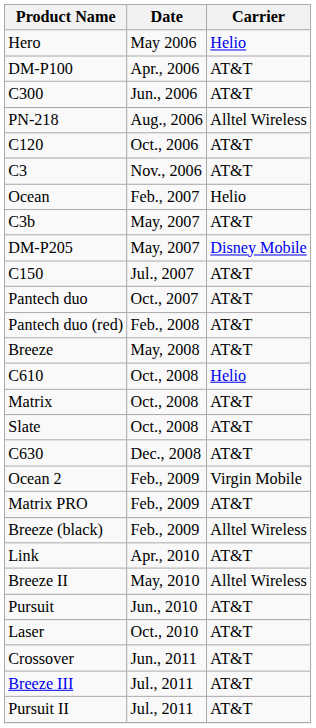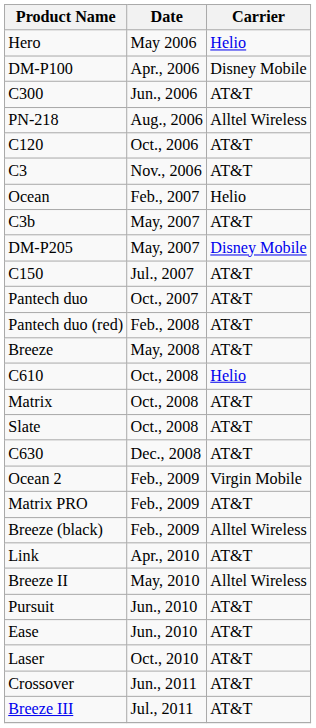 <table class="wikitable">
 <tr>
 <th>Product Name</th>
 <th>Date</th>
 <th>Carrier</th>
 </tr>
 <tr>
 <td>Hero</td>
 <td>May 2006</td>
 <td><a href='#'>Helio</a></td>
 </tr>
 <tr>
 <td>DM-P100</td>
 <td>Apr., 2006</td>
-<td>AT&T</td>
+<td>Disney Mobile</td>
 </tr>
 <tr>
 <td>C300</td>
 <td>Jun., 2006</td>
 <td>AT&T</td>
 </tr>
 <tr>
 <td>PN-218</td>
 <td>Aug., 2006</td>
 <td>Alltel Wireless</td>
 </tr>
 <tr>
 <td>C120</td>
 <td>Oct., 2006</td>
 <td>AT&T</td>
 </tr>
 <tr>
 <td>C3</td>
 <td>Nov., 2006</td>
 <td>AT&T</td>
 </tr>
 <tr>
 <td>Ocean</td>
 <td>Feb., 2007</td>
 <td>Helio</td>
 </tr>
 <tr>
 <td>C3b</td>
 <td>May, 2007</td>
 <td>AT&T</td>
 </tr>
 <tr>
 <td>DM-P205</td>
 <td>May, 2007</td>
 <td><a href='#'>Disney Mobile</a></td>
 </tr>
 <tr>
 <td>C150</td>
 <td>Jul., 2007</td>
 <td>AT&T</td>
 </tr>
 <tr>
 <td>Pantech duo</td>
 <td>Oct., 2007</td>
 <td>AT&T</td>
 </tr>
 <tr>
 <td>Pantech duo (red)</td>
 <td>Feb., 2008</td>
 <td>AT&T</td>
 </tr>
 <tr>
 <td>Breeze</td>
 <td>May, 2008</td>
 <td>AT&T</td>
 </tr>
 <tr>
 <td>C610</td>
 <td>Oct., 2008</td>
 <td><a href='#'>Helio</a></td>
 </tr>
 <tr>
 <td>Matrix</td>
 <td>Oct., 2008</td>
 <td>AT&T</td>
 </tr>
 <tr>
 <td>Slate</td>
 <td>Oct., 2008</td>
 <td>AT&T</td>
 </tr>
 <tr>
 <td>C630</td>
 <td>Dec., 2008</td>
 <td>AT&T</td>
 </tr>
 <tr>
 <td>Ocean 2</td>
 <td>Feb., 2009</td>
 <td>Virgin Mobile</td>
 </tr>
 <tr>
 <td>Matrix PRO</td>
 <td>Feb., 2009</td>
 <td>AT&T</td>
 </tr>
 <tr>
 <td>Breeze (black)</td>
 <td>Feb., 2009</td>
 <td>Alltel Wireless</td>
 </tr>
 <tr>
 <td>Link</td>
 <td>Apr., 2010</td>
 <td>AT&T</td>
 </tr>
 <tr>
 <td>Breeze II</td>
 <td>May, 2010</td>
 <td>Alltel Wireless</td>
 </tr>
 <tr>
 <td>Pursuit</td>
 <td>Jun., 2010</td>
 <td>AT&T</td>
 </tr>
 <tr>
+<td>Ease</td>
+<td>Jun., 2010</td>
+<td>AT&T</td>
+</tr>
+<tr>
 <td>Laser</td>
 <td>Oct., 2010</td>
 <td>AT&T</td>
 </tr>
 <tr>
 <td>Crossover</td>
 <td>Jun., 2011</td>
 <td>AT&T</td>
 </tr>
 <tr>
 <td><a href='#'>Breeze III</a></td>
 <td>Jul., 2011</td>
 <td>AT&T</td>
 </tr>
 <tr>
-<td>Pursuit II</td>
-<td>Jul., 2011</td>
-<td>AT&T</td>
-</tr>
-<tr>
 </tr>
 </table>
